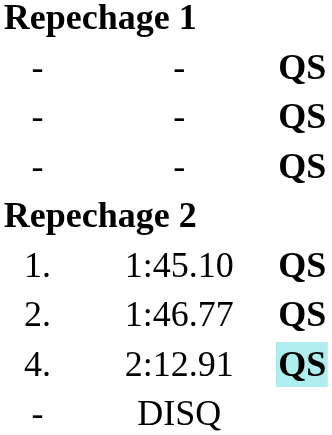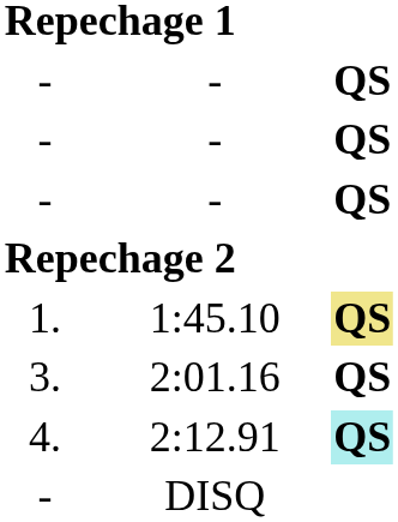 <table style="text-align:center">
 <tr>
 <td colspan=4 align=left><strong>Repechage 1</strong></td>
 </tr>
 <tr>
 <td width=30>-</td>
 <td align=left></td>
 <td width=80>-</td>
 <td><strong>QS</strong></td>
 </tr>
 <tr>
 <td>-</td>
 <td align=left></td>
 <td>-</td>
 <td><strong>QS</strong></td>
 </tr>
 <tr>
 <td>-</td>
 <td align=left></td>
 <td>-</td>
 <td><strong>QS</strong></td>
 </tr>
 <tr>
 <td colspan=4 align=left><strong>Repechage 2</strong></td>
 </tr>
 <tr>
 <td>1.</td>
 <td align=left></td>
 <td>1:45.10</td>
-<td><strong>QS</strong></td>
+<td style="background: khaki;"><strong>QS</strong></td>
 </tr>
 <tr>
-<td>2.</td>
+<td>3.</td>
 <td align=left></td>
-<td>1:46.77</td>
+<td>2:01.16</td>
 <td><strong>QS</strong></td>
 </tr>
 <tr>
 <td>4.</td>
 <td align=left></td>
 <td>2:12.91</td>
 <td style="background: paleturquoise;"><strong>QS</strong></td>
 </tr>
 <tr>
 <td>-</td>
 <td align=left></td>
 <td>DISQ</td>
 <td></td>
 </tr>
 </table>
